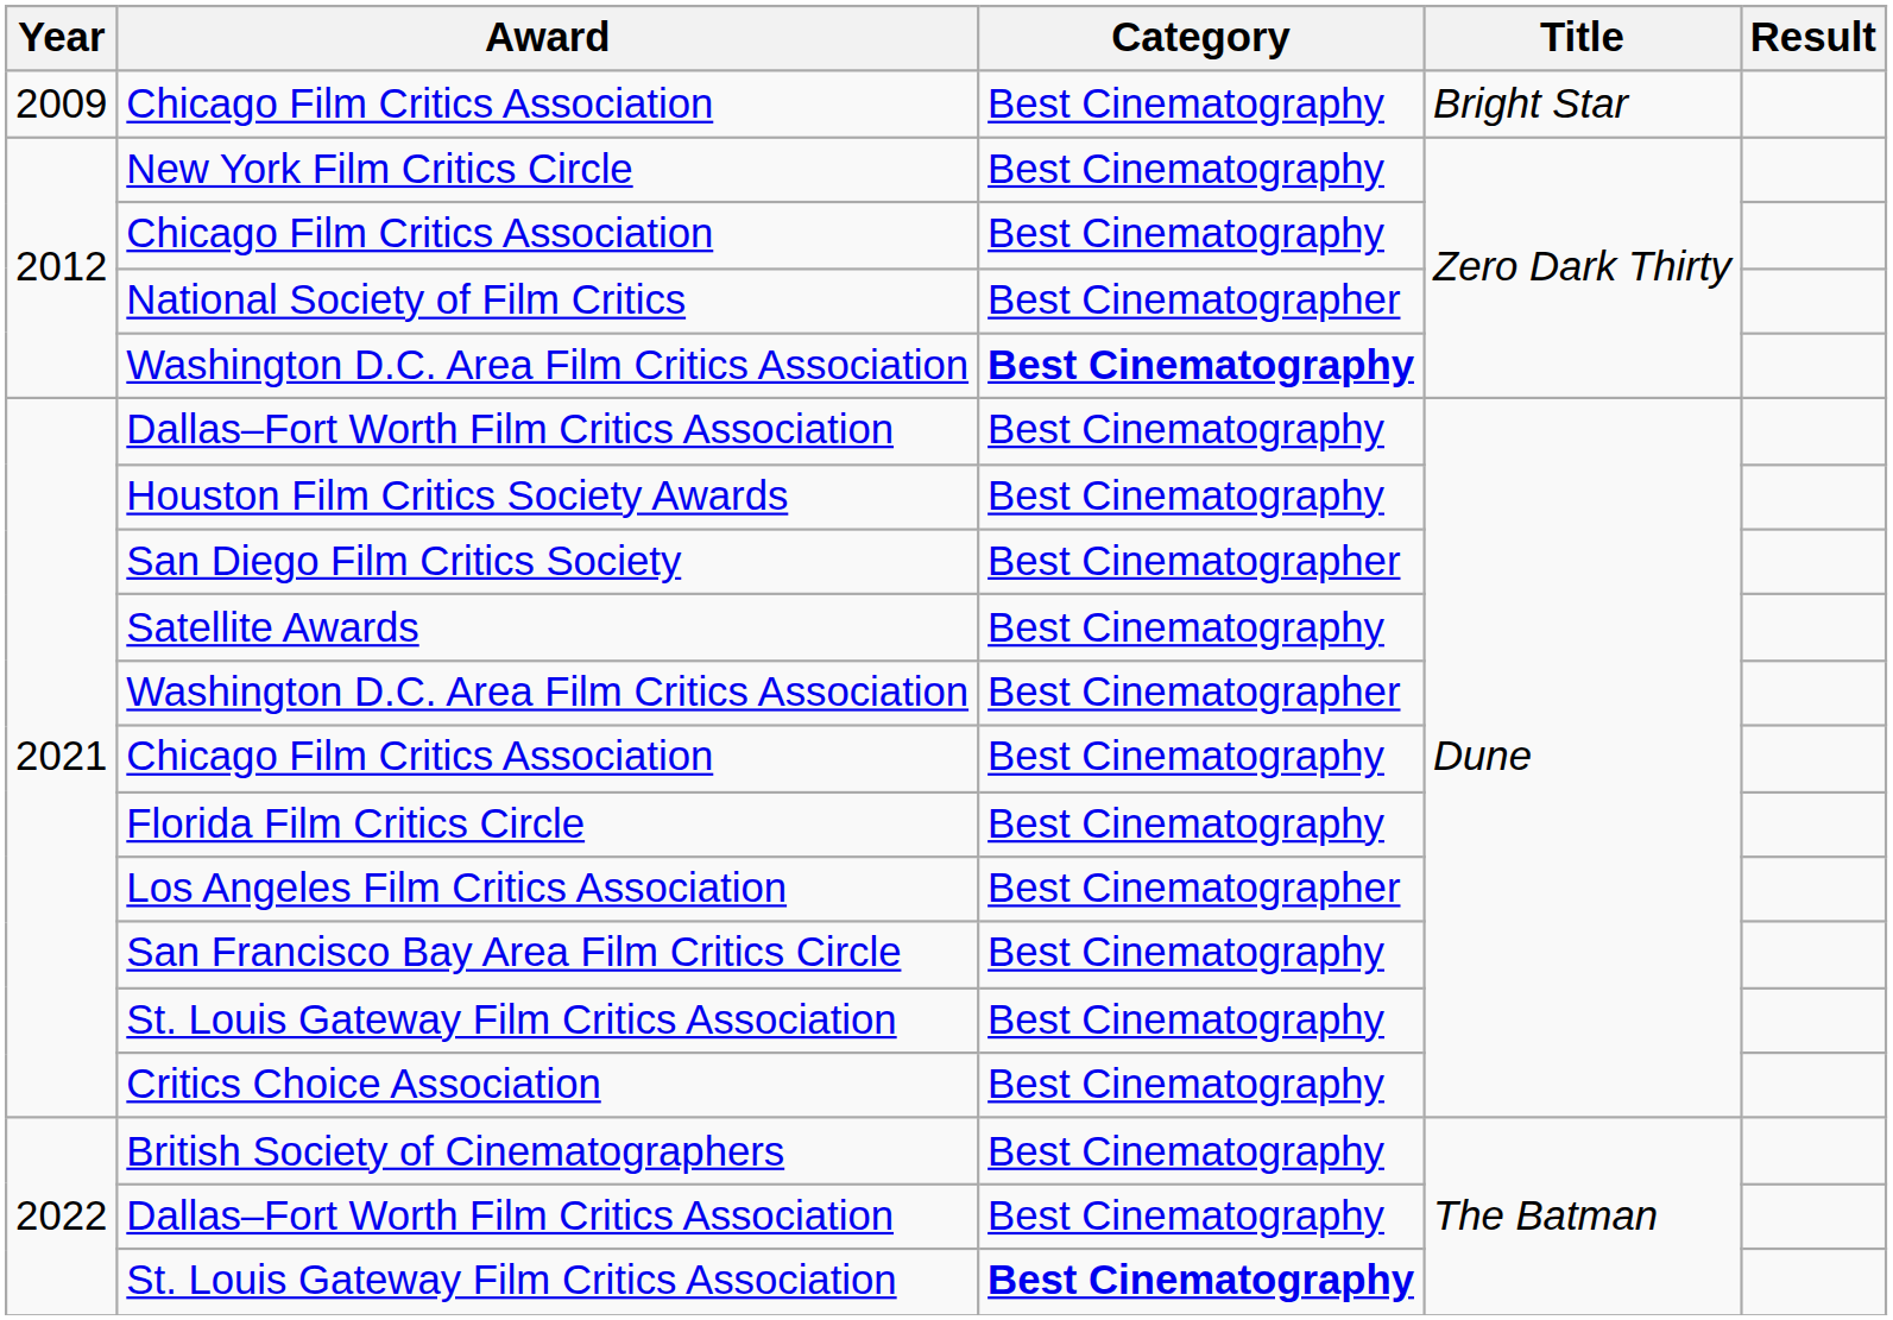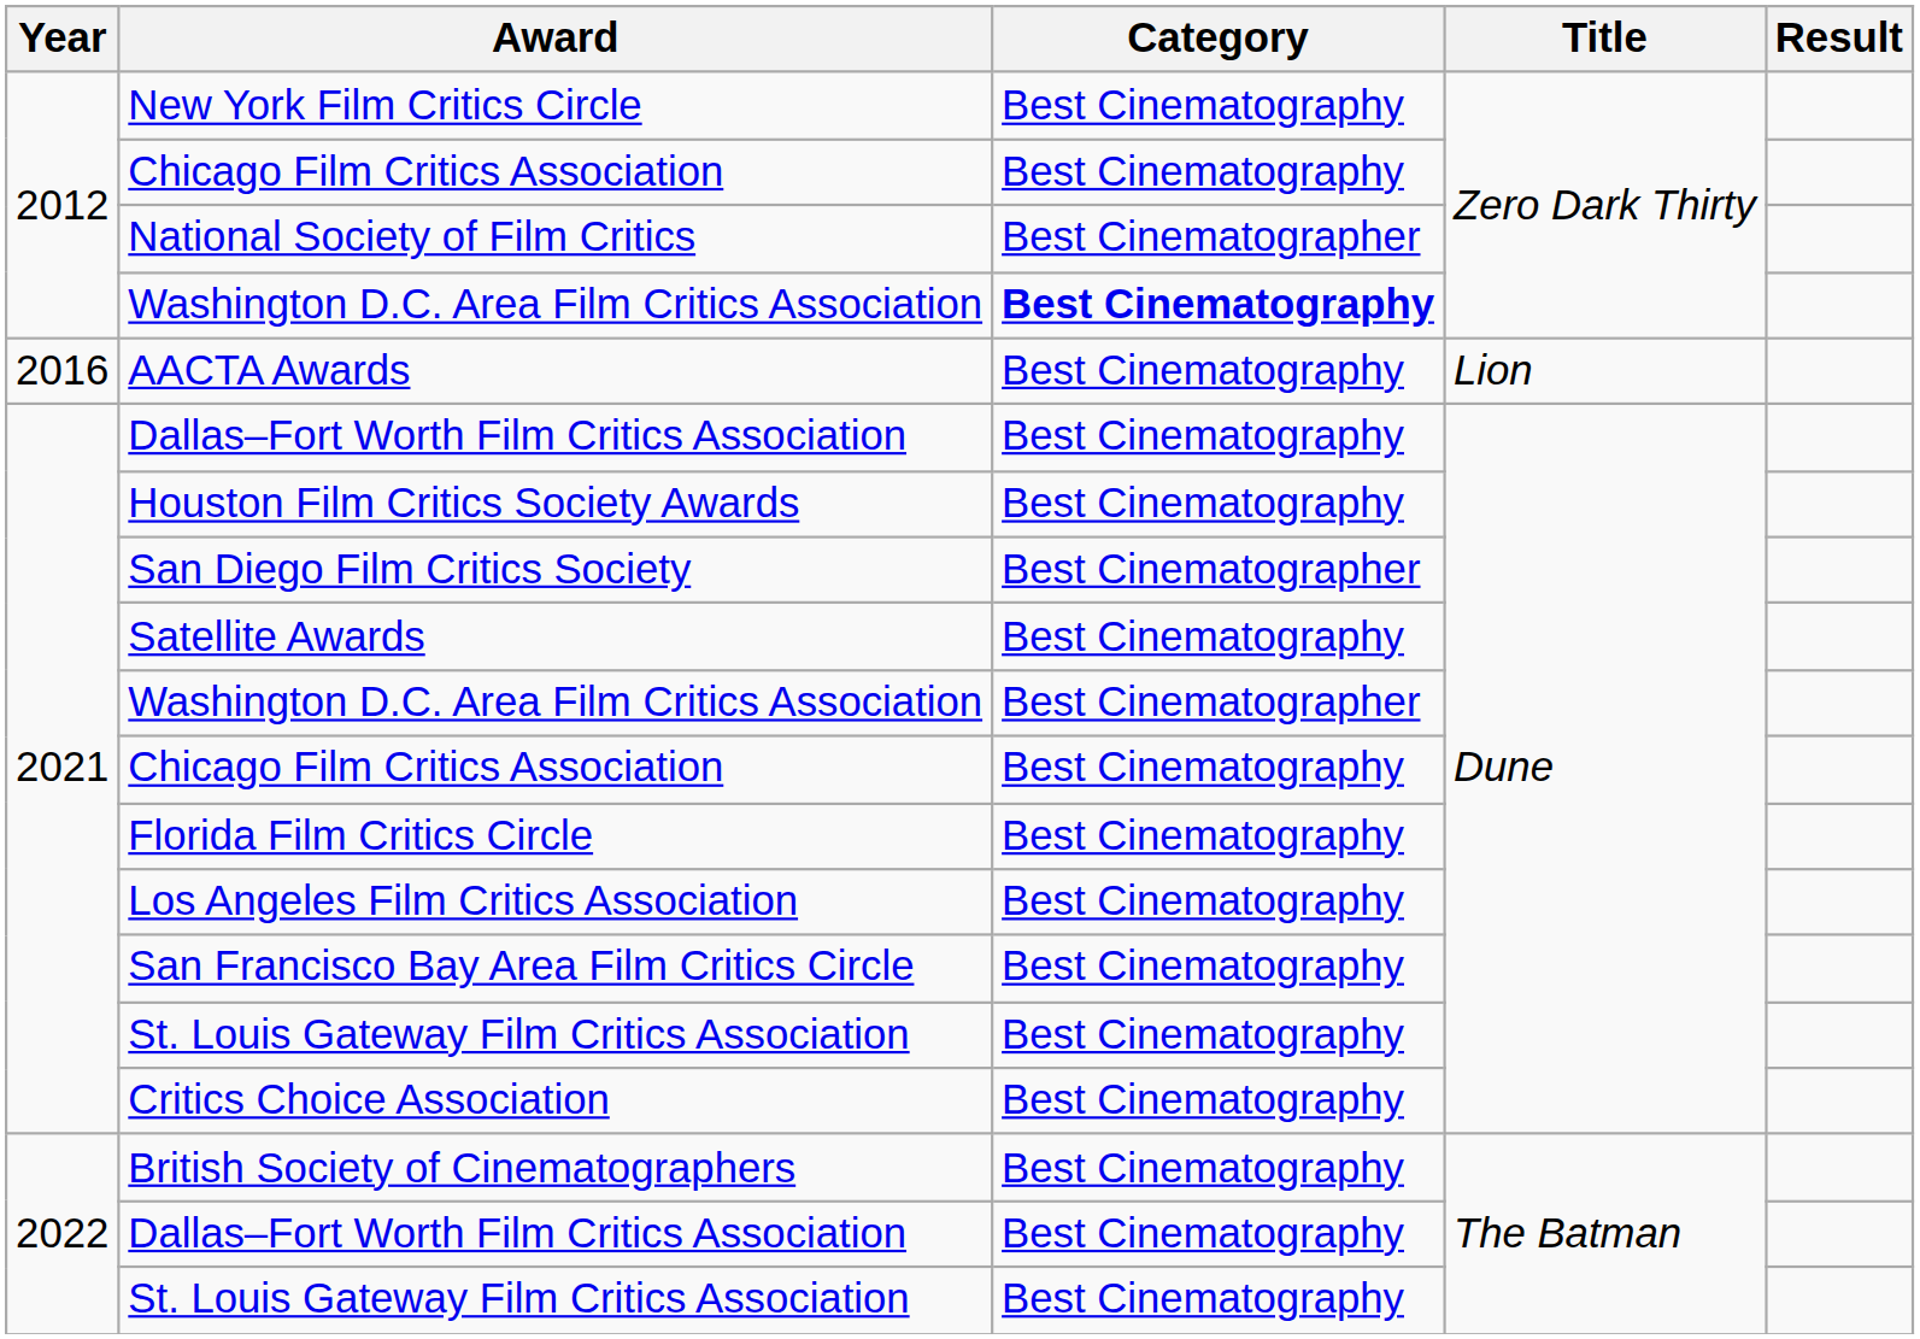 <table class="wikitable">
 <tr>
 <th>Year</th>
 <th>Award</th>
 <th>Category</th>
 <th>Title</th>
 <th>Result</th>
-</tr>
-<tr>
-<td>2009</td>
-<td><a href='#'>Chicago Film Critics Association</a></td>
-<td><a href='#'>Best Cinematography</a></td>
-<td><em>Bright Star</em></td>
-<td></td>
 </tr>
 <tr>
 <td rowspan=4>2012</td>
 <td><a href='#'>New York Film Critics Circle</a></td>
 <td><a href='#'>Best Cinematography</a></td>
 <td rowspan=4><em>Zero Dark Thirty</em></td>
 <td></td>
 </tr>
 <tr>
 <td><a href='#'>Chicago Film Critics Association</a></td>
 <td><a href='#'>Best Cinematography</a></td>
 <td></td>
 </tr>
 <tr>
 <td><a href='#'>National Society of Film Critics</a></td>
 <td><a href='#'>Best Cinematographer</a></td>
 <td></td>
 </tr>
 <tr>
 <td><a href='#'>Washington D.C. Area Film Critics Association</a></td>
 <td><strong><a href='#'>Best Cinematography</a></strong></td>
+<td></td>
+</tr>
+<tr>
+<td>2016</td>
+<td><a href='#'>AACTA Awards</a></td>
+<td><a href='#'>Best Cinematography</a></td>
+<td><em>Lion</em></td>
 <td></td>
 </tr>
 <tr>
 <td rowspan=11>2021</td>
 <td><a href='#'>Dallas–Fort Worth Film Critics Association</a></td>
 <td><a href='#'>Best Cinematography</a></td>
 <td rowspan=11><em>Dune</em></td>
 <td></td>
 </tr>
 <tr>
 <td><a href='#'>Houston Film Critics Society Awards</a></td>
 <td><a href='#'>Best Cinematography</a></td>
 <td></td>
 </tr>
 <tr>
 <td><a href='#'>San Diego Film Critics Society</a></td>
 <td><a href='#'>Best Cinematographer</a></td>
 <td></td>
 </tr>
 <tr>
 <td><a href='#'>Satellite Awards</a></td>
 <td><a href='#'>Best Cinematography</a></td>
 <td></td>
 </tr>
 <tr>
 <td><a href='#'>Washington D.C. Area Film Critics Association</a></td>
 <td><a href='#'>Best Cinematographer</a></td>
 <td></td>
 </tr>
 <tr>
 <td><a href='#'>Chicago Film Critics Association</a></td>
 <td><a href='#'>Best Cinematography</a></td>
 <td></td>
 </tr>
 <tr>
 <td><a href='#'>Florida Film Critics Circle</a></td>
 <td><a href='#'>Best Cinematography</a></td>
 <td></td>
 </tr>
 <tr>
 <td><a href='#'>Los Angeles Film Critics Association</a></td>
-<td><a href='#'>Best Cinematographer</a></td>
+<td><a href='#'>Best Cinematography</a></td>
 <td></td>
 </tr>
 <tr>
 <td><a href='#'>San Francisco Bay Area Film Critics Circle</a></td>
 <td><a href='#'>Best Cinematography</a></td>
 <td></td>
 </tr>
 <tr>
 <td><a href='#'>St. Louis Gateway Film Critics Association</a></td>
 <td><a href='#'>Best Cinematography</a></td>
 <td></td>
 </tr>
 <tr>
 <td><a href='#'>Critics Choice Association</a></td>
 <td><a href='#'>Best Cinematography</a></td>
 <td></td>
 </tr>
 <tr>
 <td rowspan=3>2022</td>
 <td><a href='#'>British Society of Cinematographers</a></td>
 <td><a href='#'>Best Cinematography</a></td>
 <td rowspan=3><em>The Batman</em></td>
 <td></td>
 </tr>
 <tr>
 <td><a href='#'>Dallas–Fort Worth Film Critics Association</a></td>
 <td><a href='#'>Best Cinematography</a></td>
 <td></td>
 </tr>
 <tr>
 <td><a href='#'>St. Louis Gateway Film Critics Association</a></td>
-<td><strong><a href='#'>Best Cinematography</a></strong></td>
+<td><a href='#'>Best Cinematography</a></td>
 <td></td>
 </tr>
 <tr>
 </tr>
 </table>
